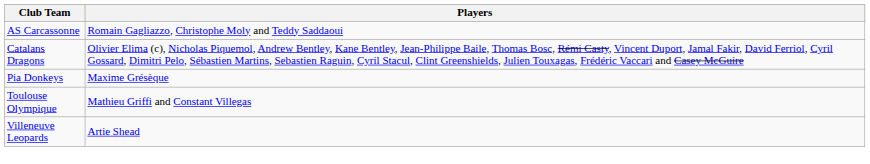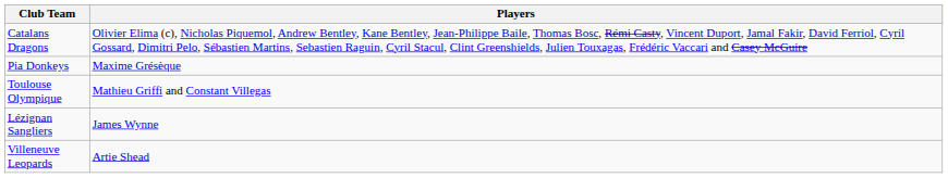 <table class="wikitable">
 <tr style="background:#bdb76b;">
 <th>Club Team</th>
 <th>Players</th>
-</tr>
-<tr>
-<td><a href='#'>AS Carcassonne</a></td>
-<td><a href='#'>Romain Gagliazzo</a>, <a href='#'>Christophe Moly</a> and <a href='#'>Teddy Saddaoui</a></td>
 </tr>
 <tr>
 <td><a href='#'>Catalans Dragons</a></td>
 <td><a href='#'>Olivier Elima</a> (c), <a href='#'>Nicholas Piquemol</a>, <a href='#'>Andrew Bentley</a>, <a href='#'>Kane Bentley</a>, <a href='#'>Jean-Philippe Baile</a>, <a href='#'>Thomas Bosc</a>, <s><a href='#'>Rémi Casty</a></s>, <a href='#'>Vincent Duport</a>, <a href='#'>Jamal Fakir</a>, <a href='#'>David Ferriol</a>, <a href='#'>Cyril Gossard</a>, <a href='#'>Dimitri Pelo</a>, <a href='#'>Sébastien Martins</a>, <a href='#'>Sebastien Raguin</a>, <a href='#'>Cyril Stacul</a>, <a href='#'>Clint Greenshields</a>, <a href='#'>Julien Touxagas</a>, <a href='#'>Frédéric Vaccari</a> and <s><a href='#'>Casey McGuire</a></s></td>
 </tr>
 <tr>
 <td><a href='#'>Pia Donkeys</a></td>
 <td><a href='#'>Maxime Grésèque</a></td>
 </tr>
 <tr>
 <td><a href='#'>Toulouse Olympique</a></td>
 <td><a href='#'>Mathieu Griffi</a> and <a href='#'>Constant Villegas</a></td>
 </tr>
 <tr>
+<td><a href='#'>Lézignan Sangliers</a></td>
+<td><a href='#'>James Wynne</a></td>
+</tr>
+<tr>
 <td><a href='#'>Villeneuve Leopards</a></td>
 <td><a href='#'>Artie Shead</a></td>
 </tr>
 </table>
